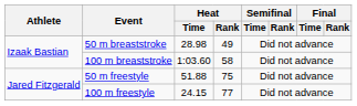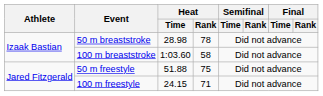 <table class="wikitable" style="text-align:center; font-size:90%">
 <tr>
 <th rowspan="2">Athlete</th>
 <th rowspan="2">Event</th>
 <th colspan="2">Heat</th>
 <th colspan="2">Semifinal</th>
 <th colspan="2">Final</th>
 </tr>
 <tr style="font-size:95%">
 <th>Time</th>
 <th>Rank</th>
 <th>Time</th>
 <th>Rank</th>
 <th>Time</th>
 <th>Rank</th>
 </tr>
 <tr>
 <td align=left rowspan=2><a href='#'>Izaak Bastian</a></td>
 <td align=left><a href='#'>50 m breaststroke</a></td>
 <td>28.98</td>
-<td>49</td>
+<td>78</td>
 <td colspan=4>Did not advance</td>
 </tr>
 <tr>
 <td align=left><a href='#'>100 m breaststroke</a></td>
 <td>1:03.60</td>
 <td>58</td>
 <td colspan=4>Did not advance</td>
 </tr>
 <tr>
 <td align=left rowspan=2><a href='#'>Jared Fitzgerald</a></td>
 <td align=left><a href='#'>50 m freestyle</a></td>
 <td>51.88</td>
 <td>75</td>
 <td colspan=4>Did not advance</td>
 </tr>
 <tr>
 <td align=left><a href='#'>100 m freestyle</a></td>
 <td>24.15</td>
-<td>77</td>
+<td>71</td>
 <td colspan=4>Did not advance</td>
 </tr>
 </table>
